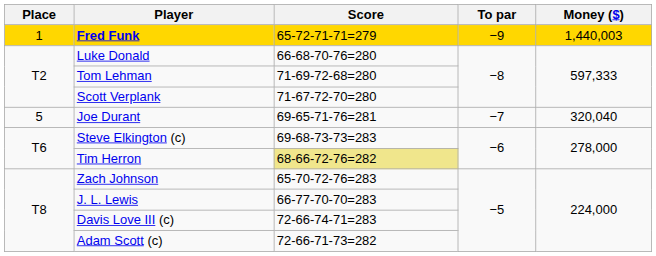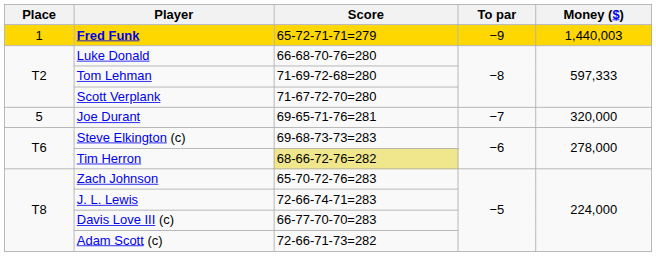 <table class="wikitable" style="width:50em; margin-bottom:0">
 <tr>
 <th>Place</th>
 <th>Player</th>
 <th>Score</th>
 <th>To par</th>
 <th>Money (<a href='#'>$</a>)</th>
 </tr>
 <tr style="background:gold">
 <td align=center>1</td>
 <td> <strong><a href='#'>Fred Funk</a></strong></td>
 <td>65-72-71-71=279</td>
 <td align=center>−9</td>
 <td align=center>1,440,003</td>
 </tr>
 <tr>
 <td rowspan=3 align=center>T2</td>
 <td> <a href='#'>Luke Donald</a></td>
 <td>66-68-70-76=280</td>
 <td rowspan=3 align=center>−8</td>
 <td rowspan=3 align=center>597,333</td>
 </tr>
 <tr>
 <td> <a href='#'>Tom Lehman</a></td>
 <td>71-69-72-68=280</td>
 </tr>
 <tr>
 <td> <a href='#'>Scott Verplank</a></td>
 <td>71-67-72-70=280</td>
 </tr>
 <tr>
 <td align=center>5</td>
 <td> <a href='#'>Joe Durant</a></td>
 <td>69-65-71-76=281</td>
 <td align=center>−7</td>
-<td align=center>320,040</td>
+<td align=center>320,000</td>
 </tr>
 <tr>
 <td rowspan=2 align=center>T6</td>
 <td> <a href='#'>Steve Elkington</a> (c)</td>
 <td>69-68-73-73=283</td>
 <td rowspan=2 align=center>−6</td>
 <td rowspan=2 align=center>278,000</td>
 </tr>
 <tr>
 <td> <a href='#'>Tim Herron</a></td>
 <td style="background: khaki;">68-66-72-76=282</td>
 </tr>
 <tr>
 <td rowspan=4 align=center>T8</td>
 <td> <a href='#'>Zach Johnson</a></td>
 <td>65-70-72-76=283</td>
 <td rowspan=4 align=center>−5</td>
 <td rowspan=4 align=center>224,000</td>
 </tr>
 <tr>
 <td> <a href='#'>J. L. Lewis</a></td>
-<td>66-77-70-70=283</td>
+<td>72-66-74-71=283</td>
 </tr>
 <tr>
 <td> <a href='#'>Davis Love III</a> (c)</td>
-<td>72-66-74-71=283</td>
+<td>66-77-70-70=283</td>
 </tr>
 <tr>
 <td> <a href='#'>Adam Scott</a> (c)</td>
 <td>72-66-71-73=282</td>
 </tr>
 </table>
